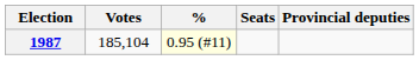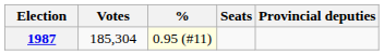 <table class="wikitable" style="text-align:center;">
 <tr>
 <th width="75">Election</th>
 <th width="70">Votes</th>
 <th width="70">%</th>
 <th>Seats</th>
 <th>Provincial deputies</th>
 </tr>
 <tr>
 <th><a href='#'>1987</a></th>
-<td>185,104</td>
+<td>185,304</td>
 <td style="background: lightyellow;">0.95 (#11)</td>
 <td></td>
 <td></td>
 </tr>
 </table>
